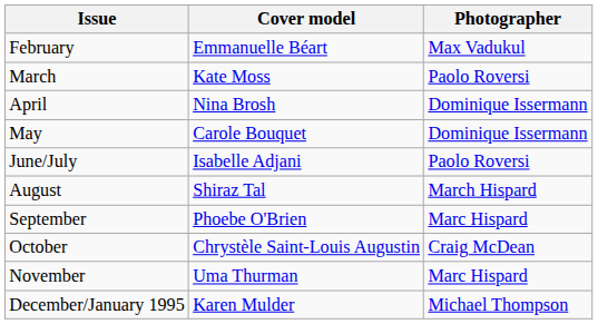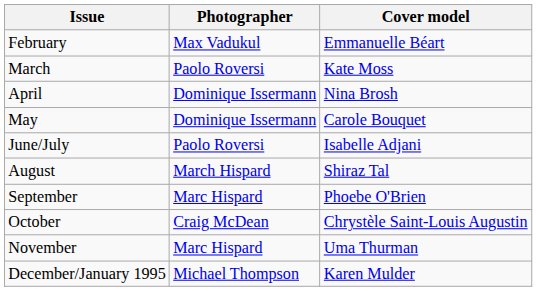 <table class="sortable wikitable">
 <tr>
 <th>Issue</th>
+<th>Photographer</th>
 <th>Cover model</th>
-<th>Photographer</th>
 </tr>
 <tr>
 <td>February</td>
+<td><a href='#'>Max Vadukul</a></td>
 <td><a href='#'>Emmanuelle Béart</a></td>
-<td><a href='#'>Max Vadukul</a></td>
 </tr>
 <tr>
 <td>March</td>
+<td><a href='#'>Paolo Roversi</a></td>
 <td><a href='#'>Kate Moss</a></td>
-<td><a href='#'>Paolo Roversi</a></td>
 </tr>
 <tr>
 <td>April</td>
+<td><a href='#'>Dominique Issermann</a></td>
 <td><a href='#'>Nina Brosh</a></td>
-<td><a href='#'>Dominique Issermann</a></td>
 </tr>
 <tr>
 <td>May</td>
+<td><a href='#'>Dominique Issermann</a></td>
 <td><a href='#'>Carole Bouquet</a></td>
-<td><a href='#'>Dominique Issermann</a></td>
 </tr>
 <tr>
 <td>June/July</td>
+<td><a href='#'>Paolo Roversi</a></td>
 <td><a href='#'>Isabelle Adjani</a></td>
-<td><a href='#'>Paolo Roversi</a></td>
 </tr>
 <tr>
 <td>August</td>
+<td><a href='#'>March Hispard</a></td>
 <td><a href='#'>Shiraz Tal</a></td>
-<td><a href='#'>March Hispard</a></td>
 </tr>
 <tr>
 <td>September</td>
+<td><a href='#'>Marc Hispard</a></td>
 <td><a href='#'>Phoebe O'Brien</a></td>
-<td><a href='#'>Marc Hispard</a></td>
 </tr>
 <tr>
 <td>October</td>
+<td><a href='#'>Craig McDean</a></td>
 <td><a href='#'>Chrystèle Saint-Louis Augustin</a></td>
-<td><a href='#'>Craig McDean</a></td>
 </tr>
 <tr>
 <td>November</td>
+<td><a href='#'>Marc Hispard</a></td>
 <td><a href='#'>Uma Thurman</a></td>
-<td><a href='#'>Marc Hispard</a></td>
 </tr>
 <tr>
 <td>December/January 1995</td>
+<td><a href='#'>Michael Thompson</a></td>
 <td><a href='#'>Karen Mulder</a></td>
-<td><a href='#'>Michael Thompson</a></td>
 </tr>
 </table>
